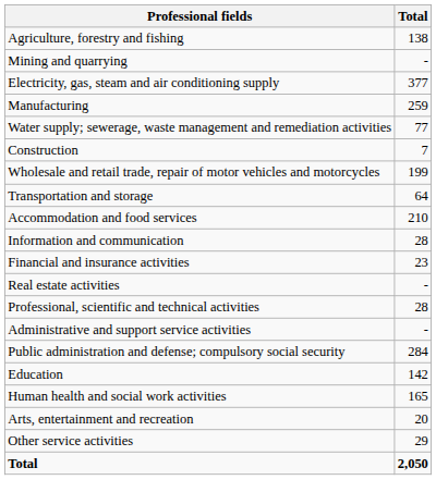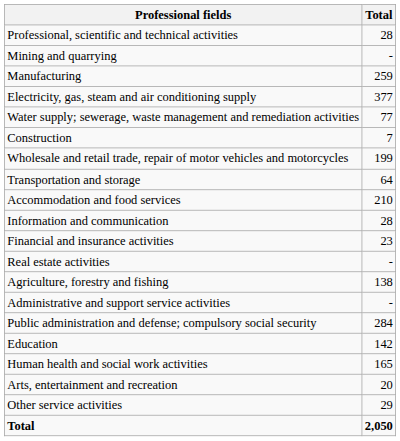 <table class="wikitable sortable" style="font-size:95%;">
 <tr>
 <th>Professional fields</th>
 <th>Total</th>
 </tr>
 <tr>
-<td>Agriculture, forestry and fishing</td>
-<td align="right">138</td>
+<td>Professional, scientific and technical activities</td>
+<td align="right">28</td>
 </tr>
 <tr>
 <td>Mining and quarrying</td>
 <td align="right">-</td>
 </tr>
 <tr>
+<td>Manufacturing</td>
+<td align="right">259</td>
+</tr>
+<tr>
 <td>Electricity, gas, steam and air conditioning supply</td>
 <td align="right">377</td>
-</tr>
-<tr>
-<td>Manufacturing</td>
-<td align="right">259</td>
 </tr>
 <tr>
 <td>Water supply; sewerage, waste management and remediation activities</td>
 <td align="right">77</td>
 </tr>
 <tr>
 <td>Construction</td>
 <td align="right">7</td>
 </tr>
 <tr>
 <td>Wholesale and retail trade, repair of motor vehicles and motorcycles</td>
 <td align="right">199</td>
 </tr>
 <tr>
 <td>Transportation and storage</td>
 <td align="right">64</td>
 </tr>
 <tr>
 <td>Accommodation and food services</td>
 <td align="right">210</td>
 </tr>
 <tr>
 <td>Information and communication</td>
 <td align="right">28</td>
 </tr>
 <tr>
 <td>Financial and insurance activities</td>
 <td align="right">23</td>
 </tr>
 <tr>
 <td>Real estate activities</td>
 <td align="right">-</td>
 </tr>
 <tr>
-<td>Professional, scientific and technical activities</td>
-<td align="right">28</td>
+<td>Agriculture, forestry and fishing</td>
+<td align="right">138</td>
 </tr>
 <tr>
 <td>Administrative and support service activities</td>
 <td align="right">-</td>
 </tr>
 <tr>
 <td>Public administration and defense; compulsory social security</td>
 <td align="right">284</td>
 </tr>
 <tr>
 <td>Education</td>
 <td align="right">142</td>
 </tr>
 <tr>
 <td>Human health and social work activities</td>
 <td align="right">165</td>
 </tr>
 <tr>
 <td>Arts, entertainment and recreation</td>
 <td align="right">20</td>
 </tr>
 <tr>
 <td>Other service activities</td>
 <td align="right">29</td>
 </tr>
 <tr class="sortbottom">
 <td><strong>Total</strong></td>
 <td align="right"><strong>2,050</strong></td>
 </tr>
 </table>
